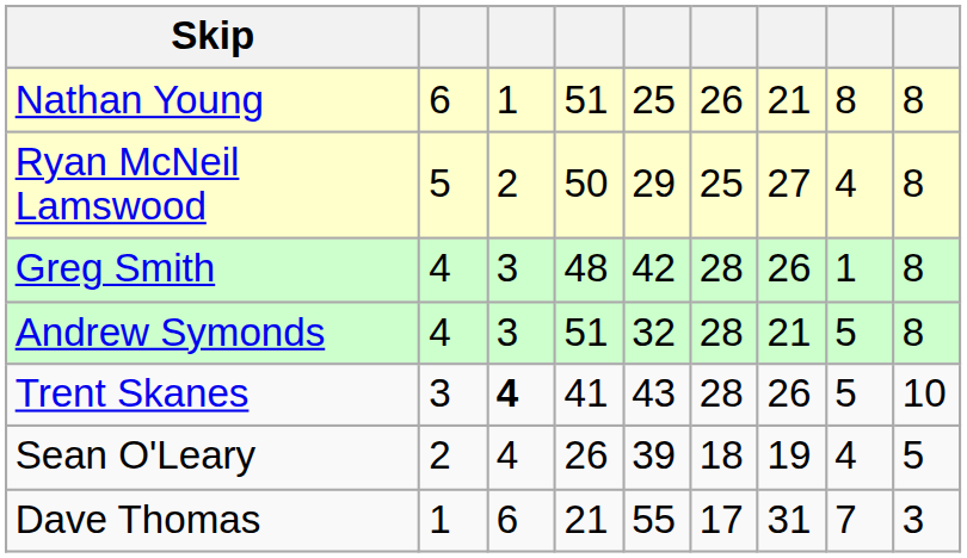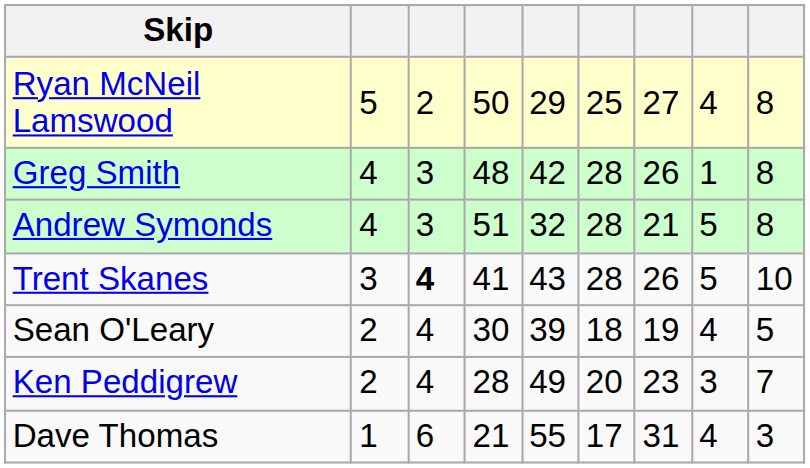 <table class=wikitable>
 <tr>
 <th width=160>Skip</th>
 <th width=20></th>
 <th width=20></th>
 <th width=20></th>
 <th width=20></th>
 <th width=20></th>
 <th width=20></th>
 <th width=20></th>
 <th width=20></th>
-</tr>
-<tr bgcolor=#ffffcc>
-<td><a href='#'>Nathan Young</a></td>
-<td>6</td>
-<td>1</td>
-<td>51</td>
-<td>25</td>
-<td>26</td>
-<td>21</td>
-<td>8</td>
-<td>8</td>
 </tr>
 <tr bgcolor=#ffffcc>
 <td><a href='#'>Ryan McNeil Lamswood</a></td>
 <td>5</td>
 <td>2</td>
 <td>50</td>
 <td>29</td>
 <td>25</td>
 <td>27</td>
 <td>4</td>
 <td>8</td>
 </tr>
 <tr bgcolor=#ccffcc>
 <td><a href='#'>Greg Smith</a></td>
 <td>4</td>
 <td>3</td>
 <td>48</td>
 <td>42</td>
 <td>28</td>
 <td>26</td>
 <td>1</td>
 <td>8</td>
 </tr>
 <tr bgcolor=#ccffcc>
 <td><a href='#'>Andrew Symonds</a></td>
 <td>4</td>
 <td>3</td>
 <td>51</td>
 <td>32</td>
 <td>28</td>
 <td>21</td>
 <td>5</td>
 <td>8</td>
 </tr>
 <tr>
 <td><a href='#'>Trent Skanes</a></td>
 <td>3</td>
 <td><strong>4</strong></td>
 <td>41</td>
 <td>43</td>
 <td>28</td>
 <td>26</td>
 <td>5</td>
 <td>10</td>
 </tr>
 <tr>
 <td>Sean O'Leary</td>
 <td>2</td>
 <td>4</td>
-<td>26</td>
+<td>30</td>
 <td>39</td>
 <td>18</td>
 <td>19</td>
 <td>4</td>
 <td>5</td>
+</tr>
+<tr>
+<td><a href='#'>Ken Peddigrew</a></td>
+<td>2</td>
+<td>4</td>
+<td>28</td>
+<td>49</td>
+<td>20</td>
+<td>23</td>
+<td>3</td>
+<td>7</td>
 </tr>
 <tr>
 <td>Dave Thomas</td>
 <td>1</td>
 <td>6</td>
 <td>21</td>
 <td>55</td>
 <td>17</td>
 <td>31</td>
-<td>7</td>
+<td>4</td>
 <td>3</td>
 </tr>
 </table>
